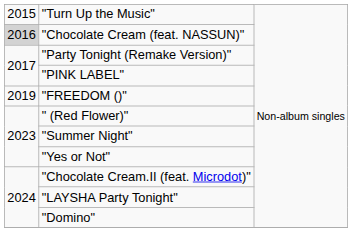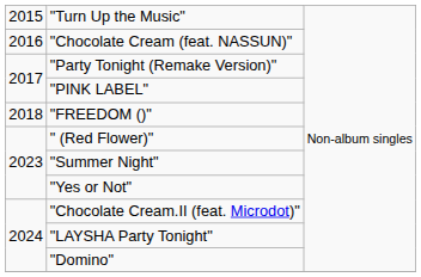 <table class="wikitable">
 <tr>
 <td>2015</td>
 <td>"Turn Up the Music"</td>
 <td rowspan="11"><small>Non-album singles</small></td>
 </tr>
 <tr>
-<td style="background: lightgrey;">2016</td>
+<td>2016</td>
 <td>"Chocolate Cream (feat. NASSUN)"</td>
 </tr>
 <tr>
 <td rowspan="2">2017</td>
 <td>"Party Tonight (Remake Version)"</td>
 </tr>
 <tr>
 <td>"PINK LABEL"</td>
 </tr>
 <tr>
-<td>2019</td>
+<td>2018</td>
 <td>"FREEDOM ()"</td>
 </tr>
 <tr>
 <td rowspan="3">2023</td>
 <td>" (Red Flower)"</td>
 </tr>
 <tr>
 <td>"Summer Night"</td>
 </tr>
 <tr>
 <td>"Yes or Not"</td>
 </tr>
 <tr>
 <td rowspan="3">2024</td>
 <td>"Chocolate Cream.II (feat. <a href='#'>Microdot</a>)"</td>
 </tr>
 <tr>
 <td>"LAYSHA Party Tonight"</td>
 </tr>
 <tr>
 <td>"Domino"</td>
 </tr>
 <tr>
 </tr>
 </table>
